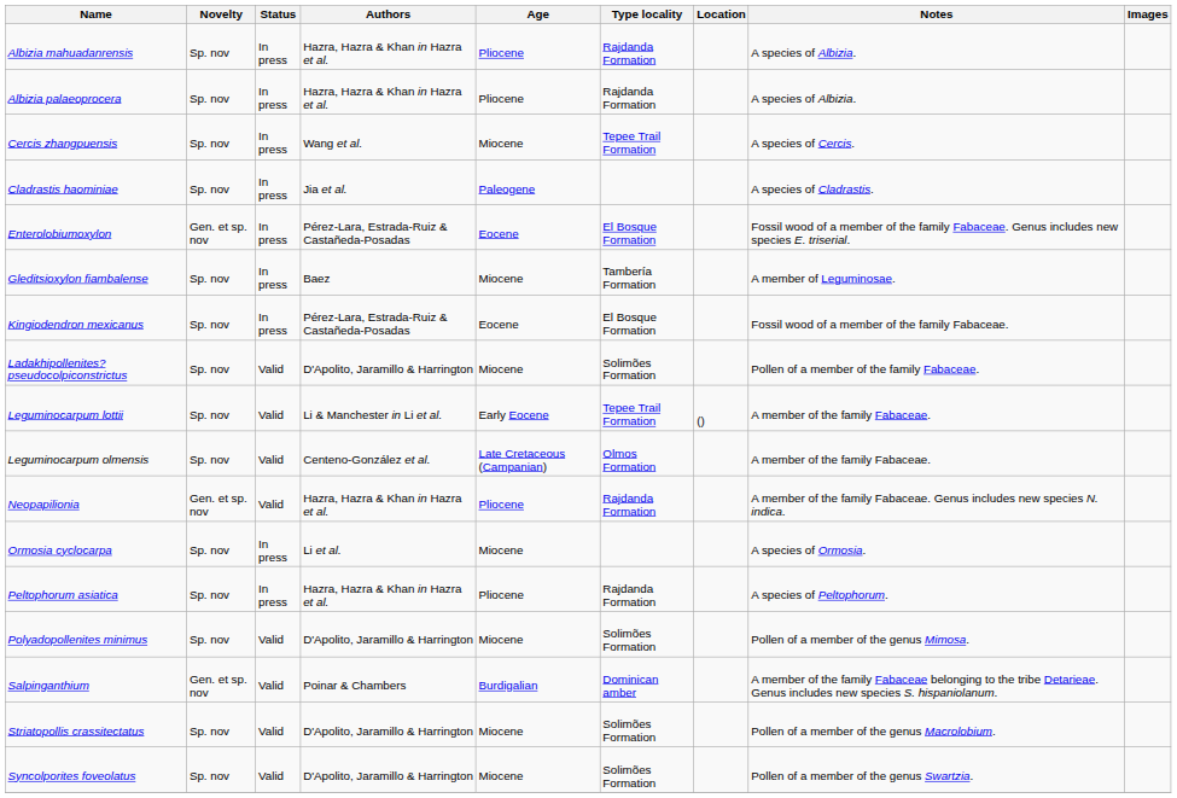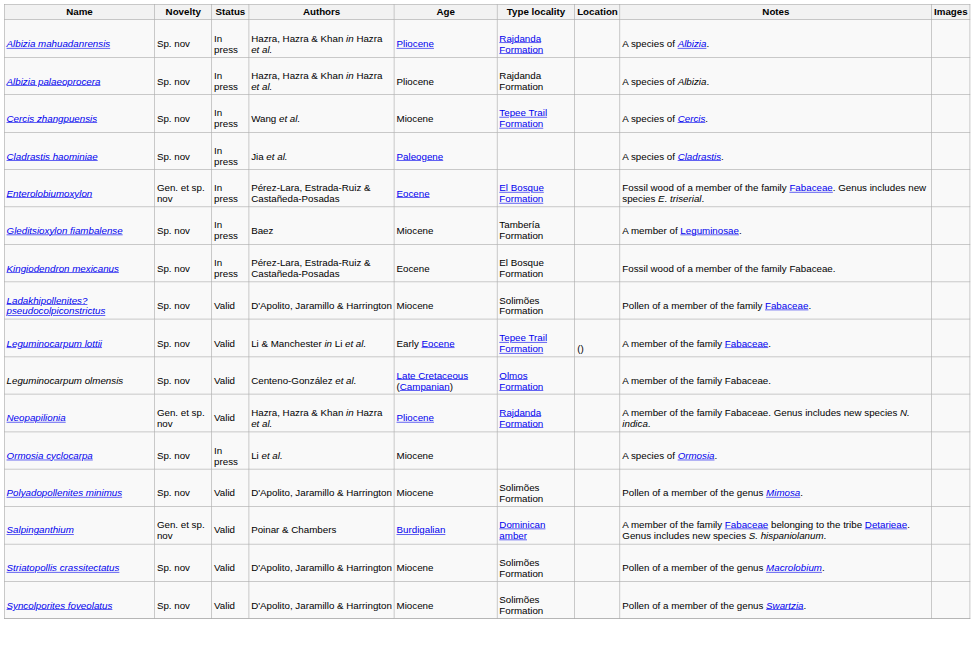 <table class="wikitable sortable" align="center" width="100%">
 <tr>
 <th>Name</th>
 <th>Novelty</th>
 <th>Status</th>
 <th>Authors</th>
 <th>Age</th>
 <th>Type locality</th>
 <th>Location</th>
 <th>Notes</th>
 <th>Images</th>
 </tr>
 <tr>
 <td><br><em><a href='#'>Albizia mahuadanrensis</a></em></td>
 <td><br>Sp. nov</td>
 <td><br>In press</td>
 <td><br>Hazra, Hazra & Khan <em>in</em> Hazra <em>et al.</em></td>
 <td><br><a href='#'>Pliocene</a></td>
 <td><br><a href='#'>Rajdanda Formation</a></td>
 <td><br></td>
 <td><br>A species of <em><a href='#'>Albizia</a></em>.</td>
 <td></td>
 </tr>
 <tr>
 <td><br><em><a href='#'>Albizia palaeoprocera</a></em></td>
 <td><br>Sp. nov</td>
 <td><br>In press</td>
 <td><br>Hazra, Hazra & Khan <em>in</em> Hazra <em>et al.</em></td>
 <td><br>Pliocene</td>
 <td><br>Rajdanda Formation</td>
 <td><br></td>
 <td><br>A species of <em>Albizia</em>.</td>
 <td></td>
 </tr>
 <tr>
 <td><br><em><a href='#'>Cercis zhangpuensis</a></em></td>
 <td><br>Sp. nov</td>
 <td><br>In press</td>
 <td><br>Wang <em>et al.</em></td>
 <td><br>Miocene</td>
 <td><br><a href='#'>Tepee Trail Formation</a></td>
 <td><br></td>
 <td><br>A species of <em><a href='#'>Cercis</a></em>.</td>
 <td></td>
 </tr>
 <tr>
 <td><br><em><a href='#'>Cladrastis haominiae</a></em></td>
 <td><br>Sp. nov</td>
 <td><br>In press</td>
 <td><br>Jia <em>et al.</em></td>
 <td><br><a href='#'>Paleogene</a></td>
 <td></td>
 <td><br></td>
 <td><br>A species of <em><a href='#'>Cladrastis</a></em>.</td>
 <td></td>
 </tr>
 <tr>
 <td><br><em><a href='#'>Enterolobiumoxylon</a></em></td>
 <td><br>Gen. et sp. nov</td>
 <td><br>In press</td>
 <td><br>Pérez-Lara, Estrada-Ruiz & Castañeda-Posadas</td>
 <td><br><a href='#'>Eocene</a></td>
 <td><br><a href='#'>El Bosque Formation</a></td>
 <td><br></td>
 <td><br>Fossil wood of a member of the family <a href='#'>Fabaceae</a>. Genus includes new species <em>E. triserial</em>.</td>
 <td></td>
 </tr>
 <tr>
 <td><br><em><a href='#'>Gleditsioxylon fiambalense</a></em></td>
 <td><br>Sp. nov</td>
 <td><br>In press</td>
 <td><br>Baez</td>
 <td><br>Miocene</td>
 <td><br>Tambería Formation</td>
 <td><br></td>
 <td><br>A member of <a href='#'>Leguminosae</a>.</td>
 <td></td>
 </tr>
 <tr>
 <td><br><em><a href='#'>Kingiodendron mexicanus</a></em></td>
 <td><br>Sp. nov</td>
 <td><br>In press</td>
 <td><br>Pérez-Lara, Estrada-Ruiz & Castañeda-Posadas</td>
 <td><br>Eocene</td>
 <td><br>El Bosque Formation</td>
 <td><br></td>
 <td><br>Fossil wood of a member of the family Fabaceae.</td>
 <td></td>
 </tr>
 <tr>
 <td><br><em><a href='#'>Ladakhipollenites? pseudocolpiconstrictus</a></em></td>
 <td><br>Sp. nov</td>
 <td><br>Valid</td>
 <td><br>D'Apolito, Jaramillo & Harrington</td>
 <td><br>Miocene</td>
 <td><br>Solimões Formation</td>
 <td><br></td>
 <td><br>Pollen of a member of the family <a href='#'>Fabaceae</a>.</td>
 <td></td>
 </tr>
 <tr>
 <td><br><em><a href='#'>Leguminocarpum lottii</a></em></td>
 <td><br>Sp. nov</td>
 <td><br>Valid</td>
 <td><br>Li & Manchester <em>in</em> Li <em>et al.</em></td>
 <td><br>Early <a href='#'>Eocene</a></td>
 <td><br><a href='#'>Tepee Trail Formation</a></td>
 <td><br><br>()</td>
 <td><br>A member of the family <a href='#'>Fabaceae</a>.</td>
 <td></td>
 </tr>
 <tr>
 <td><br><em>Leguminocarpum olmensis</em></td>
 <td><br>Sp. nov</td>
 <td><br>Valid</td>
 <td><br>Centeno-González <em>et al.</em></td>
 <td><br><a href='#'>Late Cretaceous</a> (<a href='#'>Campanian</a>)</td>
 <td><br><a href='#'>Olmos Formation</a></td>
 <td><br></td>
 <td><br>A member of the family Fabaceae.</td>
 <td></td>
 </tr>
 <tr>
 <td><br><em><a href='#'>Neopapilionia</a></em></td>
 <td><br>Gen. et sp. nov</td>
 <td><br>Valid</td>
 <td><br>Hazra, Hazra & Khan <em>in</em> Hazra <em>et al.</em></td>
 <td><br><a href='#'>Pliocene</a></td>
 <td><br><a href='#'>Rajdanda Formation</a></td>
 <td><br></td>
 <td><br>A member of the family Fabaceae. Genus includes new species <em>N. indica</em>.</td>
 <td></td>
 </tr>
 <tr>
 <td><br><em><a href='#'>Ormosia cyclocarpa</a></em></td>
 <td><br>Sp. nov</td>
 <td><br>In press</td>
 <td><br>Li <em>et al.</em></td>
 <td><br>Miocene</td>
 <td></td>
 <td><br></td>
 <td><br>A species of <em><a href='#'>Ormosia</a></em>.</td>
 <td></td>
 </tr>
 <tr>
-<td><br><em><a href='#'>Peltophorum asiatica</a></em></td>
-<td><br>Sp. nov</td>
-<td><br>In press</td>
-<td><br>Hazra, Hazra & Khan <em>in</em> Hazra <em>et al.</em></td>
-<td><br>Pliocene</td>
-<td><br>Rajdanda Formation</td>
-<td><br></td>
-<td><br>A species of <em><a href='#'>Peltophorum</a></em>.</td>
-<td></td>
-</tr>
-<tr>
 <td><br><em><a href='#'>Polyadopollenites minimus</a></em></td>
 <td><br>Sp. nov</td>
 <td><br>Valid</td>
 <td><br>D'Apolito, Jaramillo & Harrington</td>
 <td><br>Miocene</td>
 <td><br>Solimões Formation</td>
 <td><br></td>
 <td><br>Pollen of a member of the genus <em><a href='#'>Mimosa</a></em>.</td>
 <td></td>
 </tr>
 <tr>
 <td><br><em><a href='#'>Salpinganthium</a></em></td>
 <td><br>Gen. et sp. nov</td>
 <td><br>Valid</td>
 <td><br>Poinar & Chambers</td>
 <td><br><a href='#'>Burdigalian</a></td>
 <td><br><a href='#'>Dominican amber</a></td>
 <td><br></td>
 <td><br>A member of the family <a href='#'>Fabaceae</a> belonging to the tribe <a href='#'>Detarieae</a>. Genus includes new species <em>S. hispaniolanum</em>.</td>
 <td></td>
 </tr>
 <tr>
 <td><br><em><a href='#'>Striatopollis crassitectatus</a></em></td>
 <td><br>Sp. nov</td>
 <td><br>Valid</td>
 <td><br>D'Apolito, Jaramillo & Harrington</td>
 <td><br>Miocene</td>
 <td><br>Solimões Formation</td>
 <td><br></td>
 <td><br>Pollen of a member of the genus <em><a href='#'>Macrolobium</a></em>.</td>
 <td></td>
 </tr>
 <tr>
 <td><br><em><a href='#'>Syncolporites foveolatus</a></em></td>
 <td><br>Sp. nov</td>
 <td><br>Valid</td>
 <td><br>D'Apolito, Jaramillo & Harrington</td>
 <td><br>Miocene</td>
 <td><br>Solimões Formation</td>
 <td><br></td>
 <td><br>Pollen of a member of the genus <em><a href='#'>Swartzia</a></em>.</td>
 <td></td>
 </tr>
 <tr>
 </tr>
 </table>
